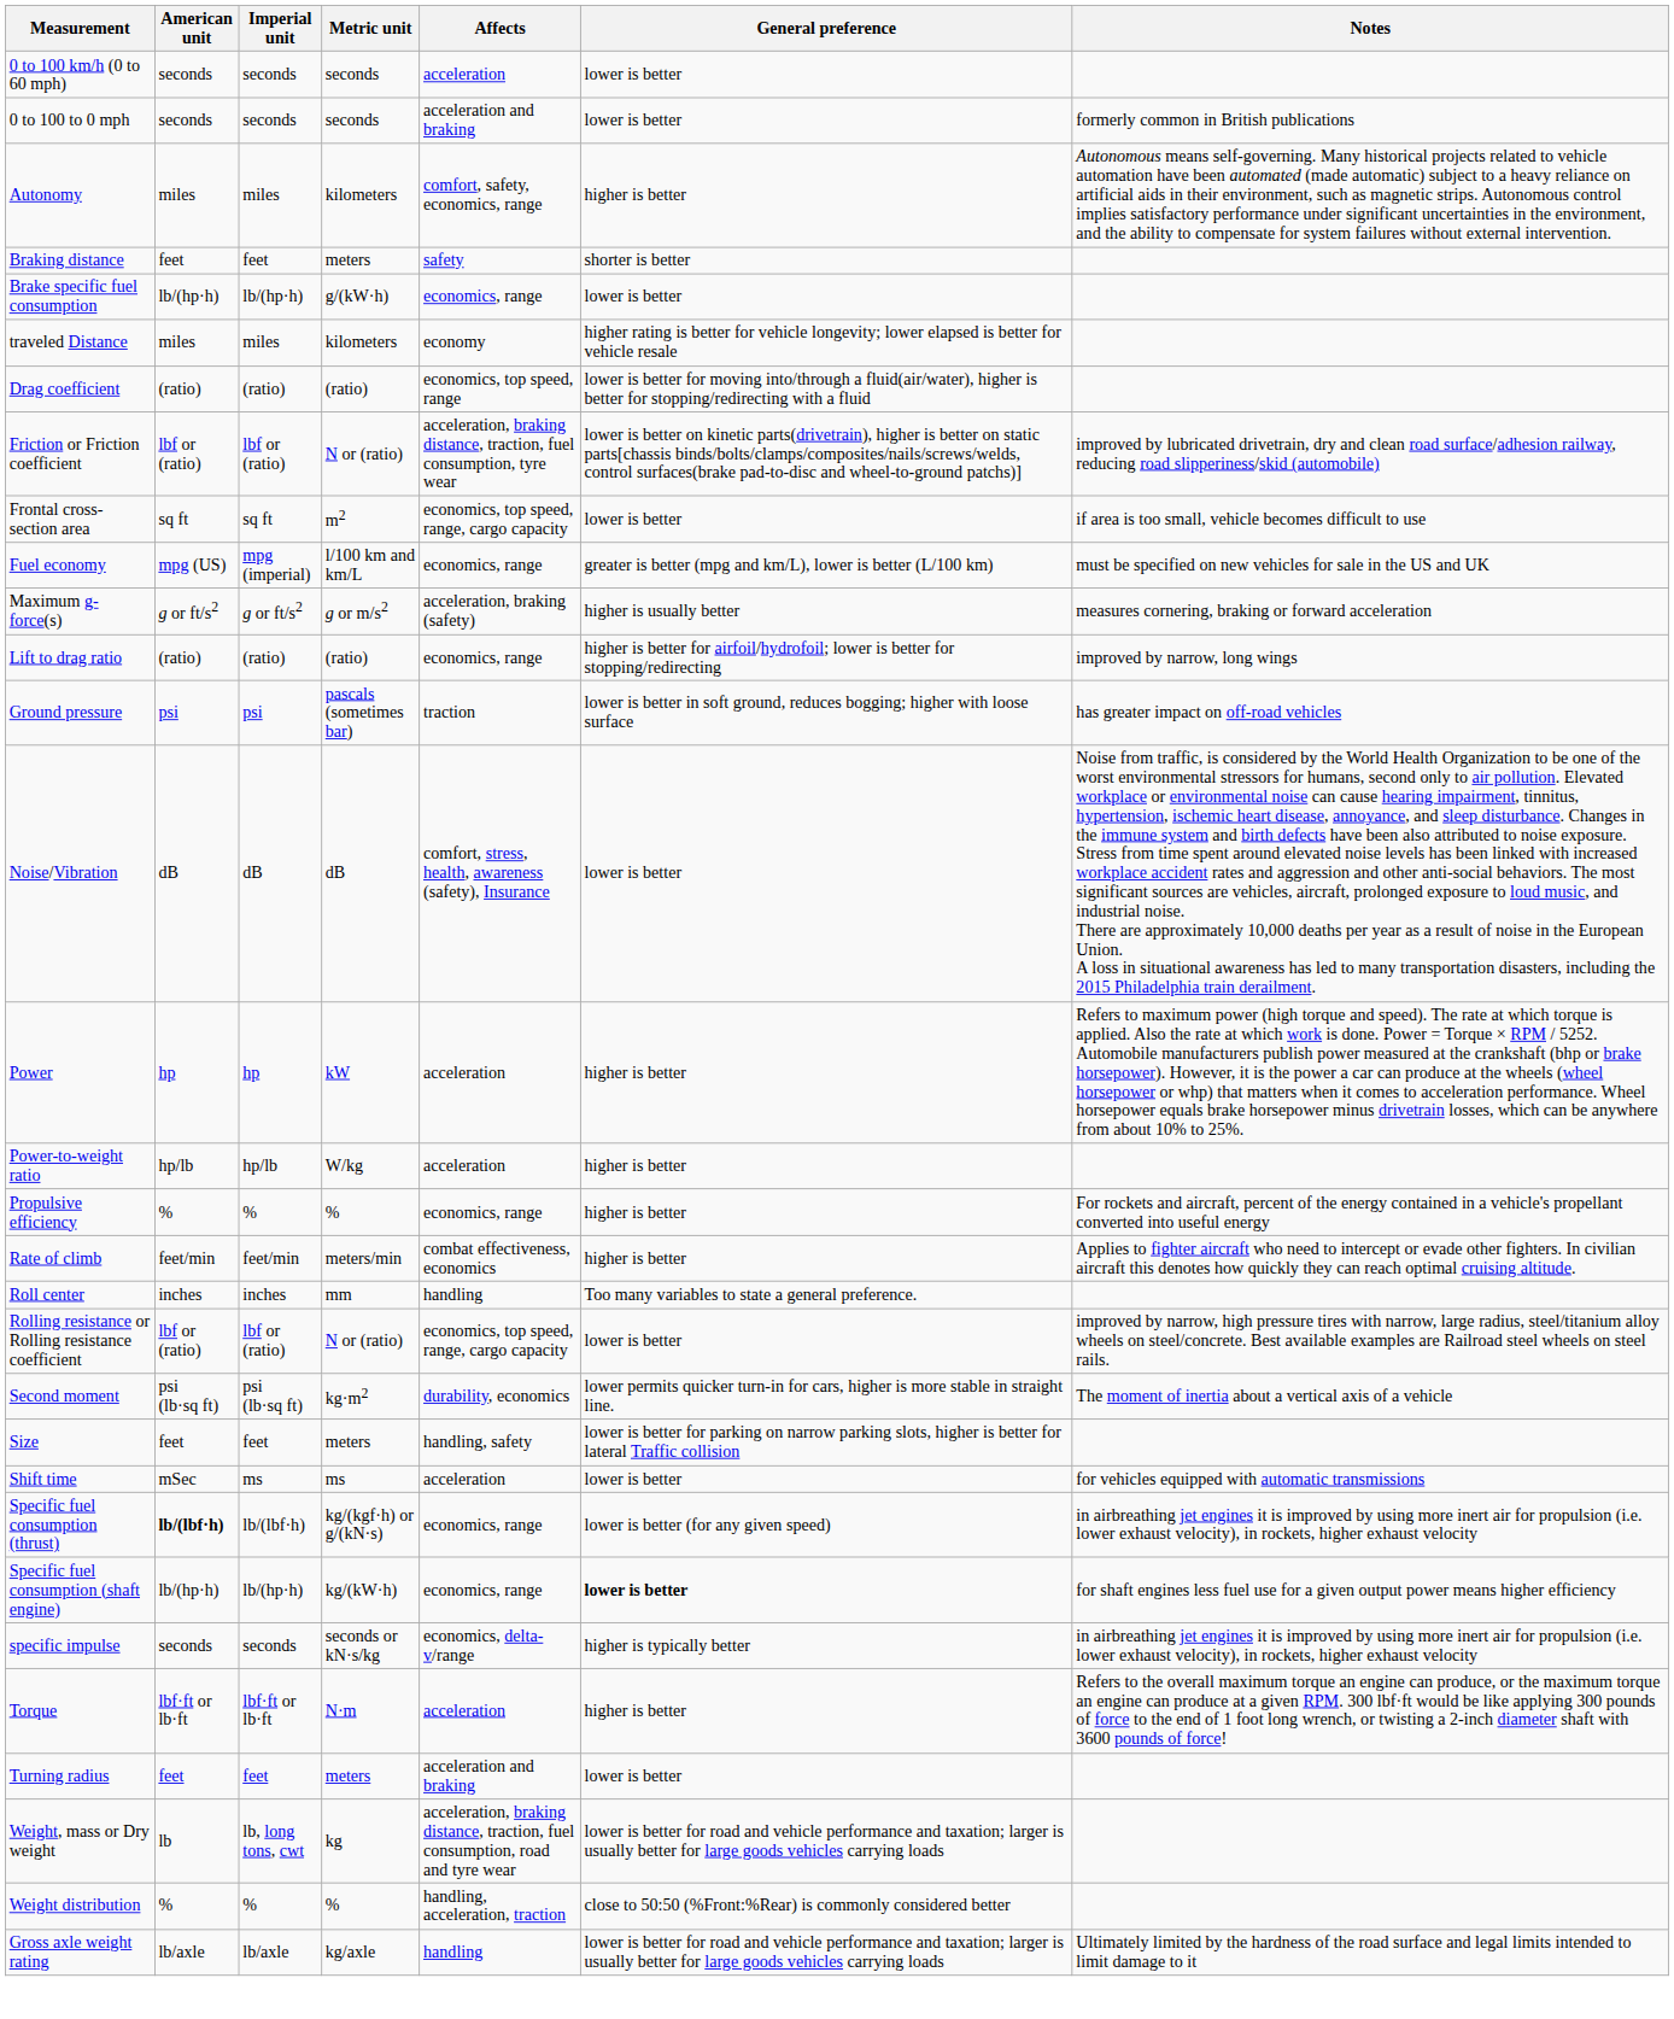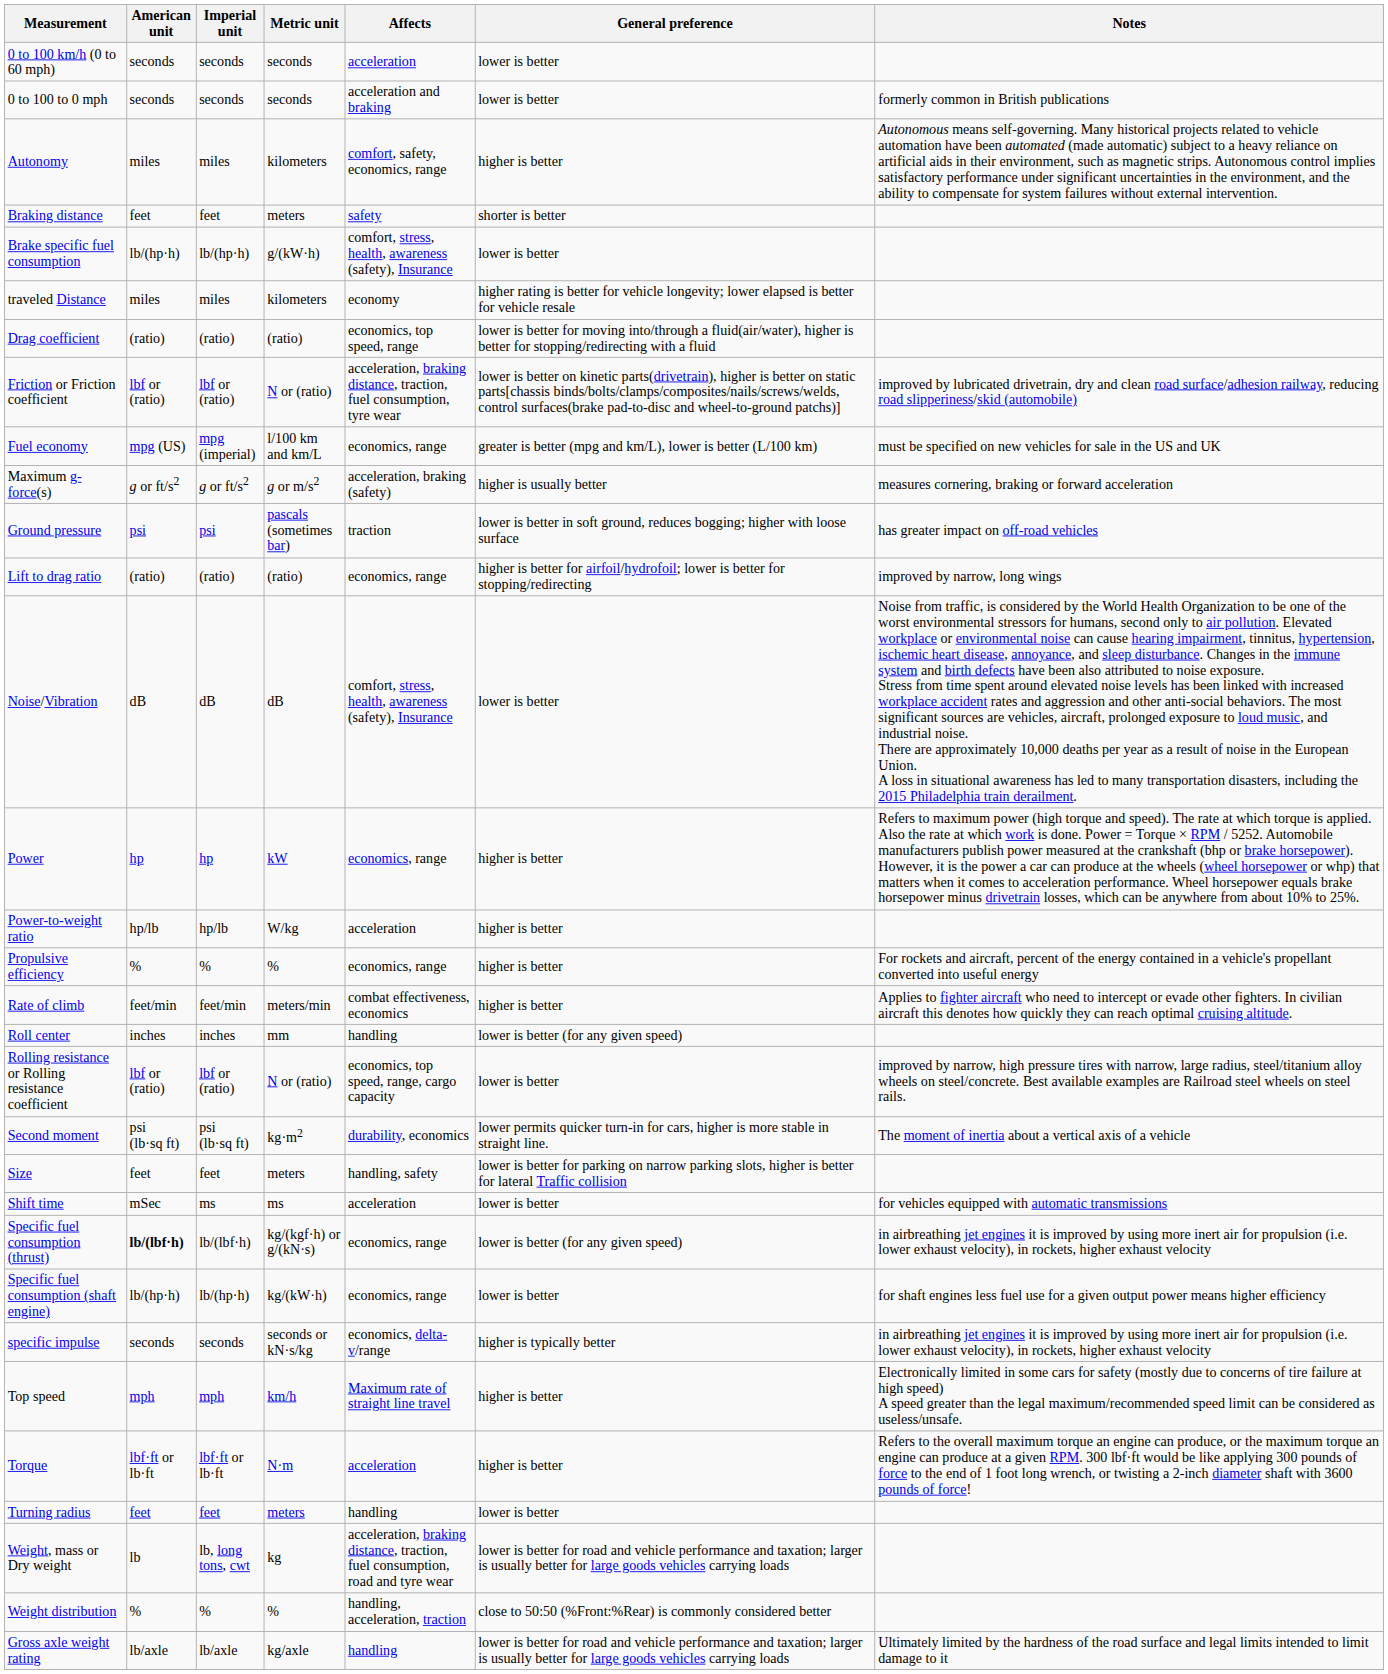 <table class="wikitable">
 <tr>
 <th>Measurement</th>
 <th>American unit</th>
 <th>Imperial  unit</th>
 <th>Metric unit</th>
 <th>Affects</th>
 <th>General preference</th>
 <th>Notes</th>
 </tr>
 <tr>
 <td><a href='#'>0 to 100 km/h</a> (0 to 60 mph)</td>
 <td>seconds</td>
 <td>seconds</td>
 <td>seconds</td>
 <td><a href='#'>acceleration</a></td>
 <td>lower is better</td>
 <td></td>
 </tr>
 <tr>
 <td>0 to 100 to 0 mph</td>
 <td>seconds</td>
 <td>seconds</td>
 <td>seconds</td>
 <td>acceleration and <a href='#'>braking</a></td>
 <td>lower is better</td>
 <td>formerly common in British publications</td>
 </tr>
 <tr>
 <td><a href='#'>Autonomy</a></td>
 <td>miles</td>
 <td>miles</td>
 <td>kilometers</td>
 <td><a href='#'>comfort</a>, safety, economics, range</td>
 <td>higher is better</td>
 <td><em>Autonomous</em> means self-governing. Many historical projects related to vehicle automation have been <em>automated</em> (made automatic) subject to a heavy reliance on artificial aids in their environment, such as magnetic strips. Autonomous control implies satisfactory performance under significant uncertainties in the environment, and the ability to compensate for system failures without external intervention.</td>
 </tr>
 <tr>
 <td><a href='#'>Braking distance</a></td>
 <td>feet</td>
 <td>feet</td>
 <td>meters</td>
 <td><a href='#'>safety</a></td>
 <td>shorter is better</td>
 <td></td>
 </tr>
 <tr>
 <td><a href='#'>Brake specific fuel consumption</a></td>
 <td>lb/(hp·h)</td>
 <td>lb/(hp·h)</td>
 <td>g/(kW·h)</td>
-<td><a href='#'>economics</a>, range</td>
+<td>comfort, <a href='#'>stress</a>, <a href='#'>health</a>, <a href='#'>awareness</a> (safety), <a href='#'>Insurance</a></td>
 <td>lower is better</td>
 <td></td>
 </tr>
 <tr>
 <td>traveled <a href='#'>Distance</a></td>
 <td>miles</td>
 <td>miles</td>
 <td>kilometers</td>
 <td>economy</td>
 <td>higher rating is better for vehicle longevity; lower elapsed is better for vehicle resale</td>
 <td></td>
 </tr>
 <tr>
 <td><a href='#'>Drag coefficient</a></td>
 <td>(ratio)</td>
 <td>(ratio)</td>
 <td>(ratio)</td>
 <td>economics, top speed, range</td>
 <td>lower is better for moving into/through a fluid(air/water), higher is better for stopping/redirecting with a fluid</td>
 <td></td>
 </tr>
 <tr>
 <td><a href='#'>Friction</a> or Friction coefficient</td>
 <td><a href='#'>lbf</a> or (ratio)</td>
 <td><a href='#'>lbf</a> or (ratio)</td>
 <td><a href='#'>N</a> or (ratio)</td>
 <td>acceleration, <a href='#'>braking distance</a>, traction, fuel consumption, tyre wear</td>
 <td>lower is better on kinetic parts(<a href='#'>drivetrain</a>), higher is better on static parts[chassis binds/bolts/clamps/composites/nails/screws/welds, control surfaces(brake pad-to-disc and wheel-to-ground patchs)]</td>
 <td>improved by lubricated drivetrain, dry and clean <a href='#'>road surface</a>/<a href='#'>adhesion railway</a>, reducing <a href='#'>road slipperiness</a>/<a href='#'>skid (automobile)</a></td>
 </tr>
 <tr>
-<td>Frontal cross-section area</td>
-<td>sq ft</td>
-<td>sq ft</td>
-<td>m<sup>2</sup></td>
-<td>economics, top speed, range, cargo capacity</td>
-<td>lower is better</td>
-<td>if area is too small, vehicle becomes difficult to use</td>
-</tr>
-<tr>
 <td><a href='#'>Fuel economy</a></td>
 <td><a href='#'>mpg</a> (US)</td>
 <td><a href='#'>mpg</a> (imperial)</td>
 <td>l/100 km and km/L</td>
 <td>economics, range</td>
 <td>greater is better (mpg and km/L), lower is better (L/100 km)</td>
 <td>must be specified on new vehicles for sale in the US and UK</td>
 </tr>
 <tr>
 <td>Maximum <a href='#'>g-force</a>(s)</td>
 <td><em>g</em> or ft/s<sup>2</sup></td>
 <td><em>g</em> or ft/s<sup>2</sup></td>
 <td><em>g</em> or m/s<sup>2</sup></td>
 <td>acceleration, braking (safety)</td>
 <td>higher is usually better</td>
 <td>measures cornering, braking or forward acceleration</td>
 </tr>
 <tr>
+<td><a href='#'>Ground pressure</a></td>
+<td><a href='#'>psi</a></td>
+<td><a href='#'>psi</a></td>
+<td><a href='#'>pascals</a> (sometimes <a href='#'>bar</a>)</td>
+<td>traction</td>
+<td>lower is better in soft ground, reduces bogging; higher with loose surface</td>
+<td>has greater impact on <a href='#'>off-road vehicles</a></td>
+</tr>
+<tr>
 <td><a href='#'>Lift to drag ratio</a></td>
 <td>(ratio)</td>
 <td>(ratio)</td>
 <td>(ratio)</td>
 <td>economics, range</td>
 <td>higher is better for <a href='#'>airfoil</a>/<a href='#'>hydrofoil</a>; lower is better for stopping/redirecting</td>
 <td>improved by narrow, long wings</td>
-</tr>
-<tr>
-<td><a href='#'>Ground pressure</a></td>
-<td><a href='#'>psi</a></td>
-<td><a href='#'>psi</a></td>
-<td><a href='#'>pascals</a> (sometimes <a href='#'>bar</a>)</td>
-<td>traction</td>
-<td>lower is better in soft ground, reduces bogging; higher with loose surface</td>
-<td>has greater impact on <a href='#'>off-road vehicles</a></td>
 </tr>
 <tr>
 <td><a href='#'>Noise</a>/<a href='#'>Vibration</a></td>
 <td>dB</td>
 <td>dB</td>
 <td>dB</td>
 <td>comfort, <a href='#'>stress</a>, <a href='#'>health</a>, <a href='#'>awareness</a> (safety), <a href='#'>Insurance</a></td>
 <td>lower is better</td>
 <td>Noise from traffic, is considered by the World Health Organization to be one of the worst environmental stressors for humans, second only to <a href='#'>air pollution</a>. Elevated <a href='#'>workplace</a> or <a href='#'>environmental noise</a> can cause <a href='#'>hearing impairment</a>, tinnitus, <a href='#'>hypertension</a>, <a href='#'>ischemic heart disease</a>, <a href='#'>annoyance</a>, and <a href='#'>sleep disturbance</a>. Changes in the <a href='#'>immune system</a> and <a href='#'>birth defects</a> have been also attributed to noise exposure.<br>Stress from time spent around elevated noise levels has been linked with increased <a href='#'>workplace accident</a> rates and  aggression and other anti-social behaviors. The most significant sources are vehicles, aircraft, prolonged exposure to <a href='#'>loud music</a>, and industrial noise.<br>There are approximately 10,000 deaths per year as a result of noise in the European Union.<br>A loss in situational awareness has led to many transportation disasters, including the <a href='#'>2015 Philadelphia train derailment</a>.</td>
 </tr>
 <tr>
 <td><a href='#'>Power</a></td>
 <td><a href='#'>hp</a></td>
 <td><a href='#'>hp</a></td>
 <td><a href='#'>kW</a></td>
-<td>acceleration</td>
+<td><a href='#'>economics</a>, range</td>
 <td>higher is better</td>
 <td>Refers to maximum power (high torque and speed). The rate at which torque is applied. Also the rate at which <a href='#'>work</a> is done. Power = Torque × <a href='#'>RPM</a> / 5252. Automobile manufacturers publish power measured at the crankshaft (bhp or <a href='#'>brake horsepower</a>). However, it is the power a car can produce at the wheels (<a href='#'>wheel horsepower</a> or whp) that matters when it comes to acceleration performance. Wheel horsepower equals brake horsepower minus <a href='#'>drivetrain</a> losses, which can be anywhere from about 10% to 25%.</td>
 </tr>
 <tr>
 <td><a href='#'>Power-to-weight ratio</a></td>
 <td>hp/lb</td>
 <td>hp/lb</td>
 <td>W/kg</td>
 <td>acceleration</td>
 <td>higher is better</td>
 <td></td>
 </tr>
 <tr>
 <td><a href='#'>Propulsive efficiency</a></td>
 <td>%</td>
 <td>%</td>
 <td>%</td>
 <td>economics, range</td>
 <td>higher is better</td>
 <td>For rockets and aircraft, percent of the energy contained in a vehicle's propellant converted into useful energy</td>
 </tr>
 <tr>
 <td><a href='#'>Rate of climb</a></td>
 <td>feet/min</td>
 <td>feet/min</td>
 <td>meters/min</td>
 <td>combat effectiveness, economics</td>
 <td>higher is better</td>
 <td>Applies to <a href='#'>fighter aircraft</a> who need to intercept or evade other fighters. In civilian aircraft this denotes how quickly they can reach optimal <a href='#'>cruising altitude</a>.</td>
 </tr>
 <tr>
 <td><a href='#'>Roll center</a></td>
 <td>inches</td>
 <td>inches</td>
 <td>mm</td>
 <td>handling</td>
-<td>Too many variables to state a general preference.</td>
+<td>lower is better (for any given speed)</td>
 <td></td>
 </tr>
 <tr>
 <td><a href='#'>Rolling resistance</a> or Rolling resistance coefficient</td>
 <td><a href='#'>lbf</a> or (ratio)</td>
 <td><a href='#'>lbf</a> or (ratio)</td>
 <td><a href='#'>N</a> or (ratio)</td>
 <td>economics, top speed, range, cargo capacity</td>
 <td>lower is better</td>
 <td>improved by narrow, high pressure tires with narrow, large radius, steel/titanium alloy wheels on steel/concrete. Best available examples are Railroad steel wheels on steel rails.</td>
 </tr>
 <tr>
 <td><a href='#'>Second moment</a></td>
 <td>psi (lb·sq ft)</td>
 <td>psi (lb·sq ft)</td>
 <td>kg·m<sup>2</sup></td>
 <td><a href='#'>durability</a>, economics</td>
 <td>lower permits quicker turn-in for cars, higher is more stable in straight line.</td>
 <td>The <a href='#'>moment of inertia</a> about a vertical axis of a vehicle</td>
 </tr>
 <tr>
 <td><a href='#'>Size</a></td>
 <td>feet</td>
 <td>feet</td>
 <td>meters</td>
 <td>handling, safety</td>
 <td>lower is better for parking on narrow parking slots, higher is better for lateral <a href='#'>Traffic collision</a></td>
 <td></td>
 </tr>
 <tr>
 <td><a href='#'>Shift time</a></td>
 <td>mSec</td>
 <td>ms</td>
 <td>ms</td>
 <td>acceleration</td>
 <td>lower is better</td>
 <td>for vehicles equipped with <a href='#'>automatic transmissions</a></td>
 </tr>
 <tr specific fuel consumption (shaft engine)|>
 <td><a href='#'>Specific fuel consumption (thrust)</a></td>
 <td><strong>lb/(lbf·h)</strong></td>
 <td>lb/(lbf·h)</td>
 <td>kg/(kgf·h) or g/(kN·s)</td>
 <td>economics, range</td>
 <td>lower is better (for any given speed)</td>
 <td>in airbreathing <a href='#'>jet engines</a> it is improved by using more inert air for propulsion (i.e. lower exhaust velocity), in rockets, higher exhaust velocity</td>
 </tr>
 <tr>
 <td><a href='#'>Specific fuel consumption (shaft engine)</a></td>
 <td>lb/(hp·h)</td>
 <td>lb/(hp·h)</td>
 <td>kg/(kW·h)</td>
 <td>economics, range</td>
-<td><strong>lower is better</strong></td>
+<td>lower is better</td>
 <td>for shaft engines less fuel use for a given output power means higher efficiency</td>
 </tr>
 <tr>
 <td><a href='#'>specific impulse</a></td>
 <td>seconds</td>
 <td>seconds</td>
 <td>seconds or kN·s/kg</td>
 <td>economics, <a href='#'>delta-v</a>/range</td>
 <td>higher is typically better</td>
 <td>in airbreathing <a href='#'>jet engines</a> it is improved by using more inert air for propulsion (i.e. lower exhaust velocity), in rockets, higher exhaust velocity</td>
+</tr>
+<tr>
+<td>Top speed</td>
+<td><a href='#'>mph</a></td>
+<td><a href='#'>mph</a></td>
+<td><a href='#'>km/h</a></td>
+<td><a href='#'>Maximum rate of straight line travel</a></td>
+<td>higher is better</td>
+<td>Electronically limited in some cars for safety (mostly due to concerns of tire failure at high speed)<br>A speed greater than the legal maximum/recommended speed limit can be considered as useless/unsafe.</td>
 </tr>
 <tr>
 <td><a href='#'>Torque</a></td>
 <td><a href='#'>lbf·ft</a> or lb·ft</td>
 <td><a href='#'>lbf·ft</a> or lb·ft</td>
 <td><a href='#'>N·m</a></td>
 <td><a href='#'>acceleration</a></td>
 <td>higher is better</td>
 <td>Refers to the overall maximum torque an engine can produce, or the maximum torque an engine can produce at a given <a href='#'>RPM</a>. 300 lbf·ft would be like applying 300 pounds of <a href='#'>force</a> to the end of 1 foot long wrench, or twisting a 2-inch <a href='#'>diameter</a> shaft with 3600 <a href='#'>pounds of force</a>!</td>
 </tr>
 <tr>
 <td><a href='#'>Turning radius</a></td>
 <td><a href='#'>feet</a></td>
 <td><a href='#'>feet</a></td>
 <td><a href='#'>meters</a></td>
-<td>acceleration and <a href='#'>braking</a></td>
+<td>handling</td>
 <td>lower is better</td>
 <td></td>
 </tr>
 <tr>
 <td><a href='#'>Weight</a>, mass or Dry weight</td>
 <td>lb</td>
 <td>lb, <a href='#'>long tons</a>, <a href='#'>cwt</a></td>
 <td>kg</td>
 <td>acceleration, <a href='#'>braking distance</a>, traction, fuel consumption, road and tyre wear</td>
 <td>lower is better for road and vehicle performance and taxation; larger is usually better for <a href='#'>large goods vehicles</a> carrying loads</td>
 <td></td>
 </tr>
 <tr>
 <td><a href='#'>Weight distribution</a></td>
 <td>%</td>
 <td>%</td>
 <td>%</td>
 <td>handling, acceleration, <a href='#'>traction</a></td>
 <td>close to 50:50 (%Front:%Rear) is commonly considered better</td>
 <td></td>
 </tr>
 <tr>
 <td><a href='#'>Gross axle weight rating</a></td>
 <td>lb/axle</td>
 <td>lb/axle</td>
 <td>kg/axle</td>
 <td><a href='#'>handling</a></td>
 <td>lower is better for road and vehicle performance and taxation; larger is usually better for <a href='#'>large goods vehicles</a> carrying loads</td>
 <td>Ultimately limited by the hardness of the road surface and legal limits intended to limit damage to it</td>
 </tr>
 </table>
